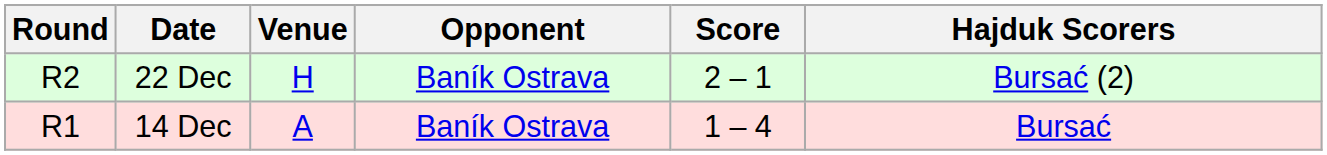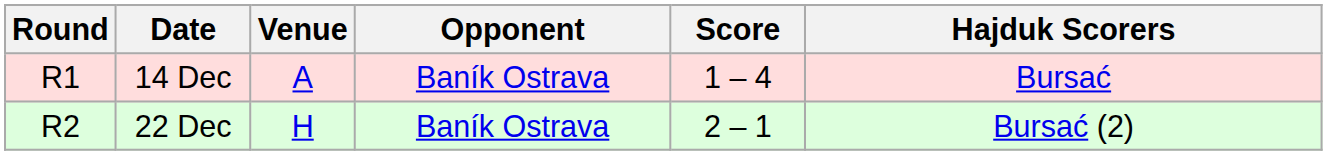 <table class="wikitable sortable" style="text-align: center; font-size:95%;">
 <tr>
 <th width="30">Round</th>
 <th width="60">Date</th>
 <th width="20">Venue</th>
 <th width="150">Opponent</th>
 <th width="60">Score</th>
 <th width="250">Hajduk Scorers</th>
 </tr>
+<tr bgcolor="#ffdddd">
+<td>R1</td>
+<td>14 Dec</td>
+<td><a href='#'>A</a> </td>
+<td><a href='#'>Baník Ostrava</a> </td>
+<td>1 – 4</td>
+<td><a href='#'>Bursać</a></td>
+</tr>
 <tr bgcolor="#ddffdd">
 <td>R2</td>
 <td>22 Dec</td>
 <td><a href='#'>H</a></td>
 <td><a href='#'>Baník Ostrava</a> </td>
 <td>2 – 1</td>
 <td><a href='#'>Bursać</a> (2)</td>
 </tr>
-<tr bgcolor="#ffdddd">
-<td>R1</td>
-<td>14 Dec</td>
-<td><a href='#'>A</a> </td>
-<td><a href='#'>Baník Ostrava</a> </td>
-<td>1 – 4</td>
-<td><a href='#'>Bursać</a></td>
-</tr>
 </table>
